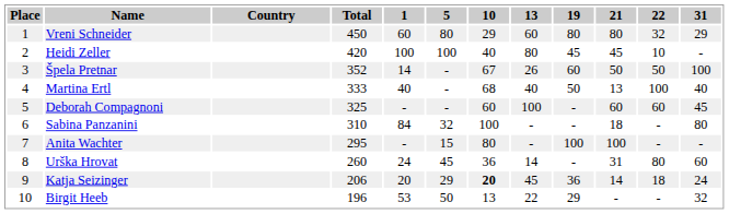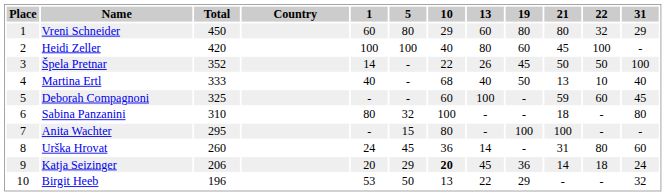 <table border="0" style="border: 1px solid #999; background-color:#FFFFFF; text-align:center; font-size:86%; line-height:15px;">
 <tr align="center" bgcolor="#CCCCCC">
 <th width=35>Place</th>
 <th width=170>Name</th>
+<th width=50>Total</th>
 <th width=120>Country</th>
-<th width=50>Total</th>
 <th width=40>1</th>
 <th width=40>5</th>
 <th width=40>10</th>
 <th width=40>13</th>
 <th width=40>19</th>
 <th width=40>21</th>
 <th width=40>22</th>
 <th width=40>31</th>
 </tr>
 <tr bgcolor="#EFEFEF">
 <td>1</td>
 <td align="left"><a href='#'>Vreni Schneider</a></td>
+<td>450</td>
 <td align="left"></td>
-<td>450</td>
 <td>60</td>
 <td>80</td>
 <td>29</td>
 <td>60</td>
 <td>80</td>
 <td>80</td>
 <td>32</td>
 <td>29</td>
 </tr>
 <tr>
 <td>2</td>
 <td align="left"><a href='#'>Heidi Zeller</a></td>
+<td>420</td>
 <td align="left"></td>
-<td>420</td>
 <td>100</td>
 <td>100</td>
 <td>40</td>
 <td>80</td>
+<td>60</td>
 <td>45</td>
-<td>45</td>
-<td>10</td>
+<td>100</td>
 <td>-</td>
 </tr>
 <tr bgcolor="#EFEFEF">
 <td>3</td>
 <td align="left"><a href='#'>Špela Pretnar</a></td>
+<td>352</td>
 <td align="left"></td>
-<td>352</td>
 <td>14</td>
 <td>-</td>
-<td>67</td>
+<td>22</td>
 <td>26</td>
-<td>60</td>
+<td>45</td>
 <td>50</td>
 <td>50</td>
 <td>100</td>
 </tr>
 <tr>
 <td>4</td>
 <td align="left"><a href='#'>Martina Ertl</a></td>
+<td>333</td>
 <td align="left"></td>
-<td>333</td>
 <td>40</td>
 <td>-</td>
 <td>68</td>
 <td>40</td>
 <td>50</td>
 <td>13</td>
-<td>100</td>
+<td>10</td>
 <td>40</td>
 </tr>
 <tr bgcolor="#EFEFEF">
 <td>5</td>
 <td align="left"><a href='#'>Deborah Compagnoni</a></td>
+<td>325</td>
 <td align="left"></td>
-<td>325</td>
 <td>-</td>
 <td>-</td>
 <td>60</td>
 <td>100</td>
 <td>-</td>
-<td>60</td>
+<td>59</td>
 <td>60</td>
 <td>45</td>
 </tr>
 <tr>
 <td>6</td>
 <td align="left"><a href='#'>Sabina Panzanini</a></td>
+<td>310</td>
 <td align="left"></td>
-<td>310</td>
-<td>84</td>
+<td>80</td>
 <td>32</td>
 <td>100</td>
 <td>-</td>
 <td>-</td>
 <td>18</td>
 <td>-</td>
 <td>80</td>
 </tr>
 <tr bgcolor="#EFEFEF">
 <td>7</td>
 <td align="left"><a href='#'>Anita Wachter</a></td>
+<td>295</td>
 <td align="left"></td>
-<td>295</td>
 <td>-</td>
 <td>15</td>
 <td>80</td>
 <td>-</td>
 <td>100</td>
 <td>100</td>
 <td>-</td>
 <td>-</td>
 </tr>
 <tr>
 <td>8</td>
 <td align="left"><a href='#'>Urška Hrovat</a></td>
+<td>260</td>
 <td align="left"></td>
-<td>260</td>
 <td>24</td>
 <td>45</td>
 <td>36</td>
 <td>14</td>
 <td>-</td>
 <td>31</td>
 <td>80</td>
 <td>60</td>
 </tr>
 <tr bgcolor="#EFEFEF">
 <td>9</td>
 <td align="left"><a href='#'>Katja Seizinger</a></td>
+<td>206</td>
 <td align="left"></td>
-<td>206</td>
 <td>20</td>
 <td>29</td>
 <td><strong>20</strong></td>
 <td>45</td>
 <td>36</td>
 <td>14</td>
 <td>18</td>
 <td>24</td>
 </tr>
 <tr>
 <td>10</td>
 <td align="left"><a href='#'>Birgit Heeb</a></td>
+<td>196</td>
 <td align="left"></td>
-<td>196</td>
 <td>53</td>
 <td>50</td>
 <td>13</td>
 <td>22</td>
 <td>29</td>
 <td>-</td>
 <td>-</td>
 <td>32</td>
 </tr>
 </table>
